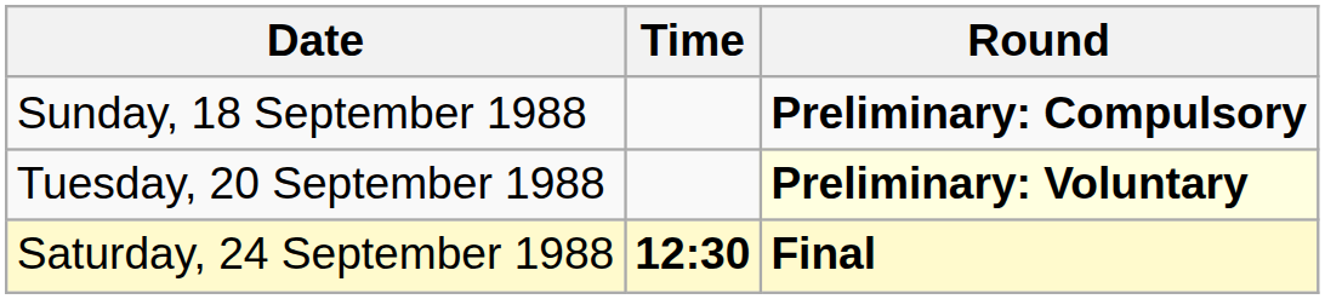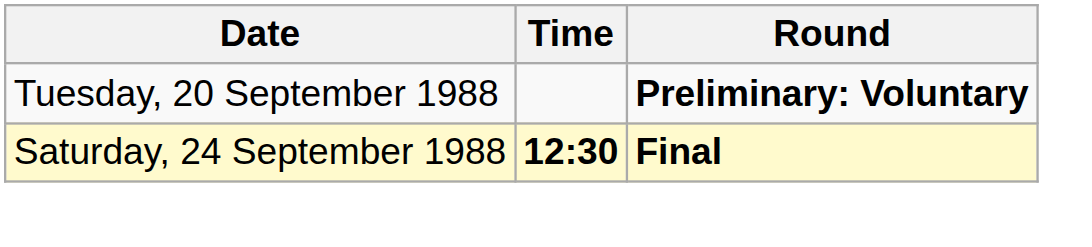 <table class="wikitable">
 <tr>
 <th>Date</th>
 <th>Time</th>
 <th>Round</th>
 </tr>
 <tr>
-<td>Sunday, 18 September 1988</td>
-<td></td>
-<td><strong>Preliminary: Compulsory</strong></td>
-</tr>
-<tr>
 <td>Tuesday, 20 September 1988</td>
 <td></td>
-<td style="background: lightyellow;"><strong>Preliminary: Voluntary</strong></td>
+<td><strong>Preliminary: Voluntary</strong></td>
 </tr>
 <tr style=background:lemonchiffon>
 <td>Saturday, 24 September 1988</td>
 <td><strong>12:30</strong></td>
 <td><strong>Final</strong></td>
 </tr>
 </table>
